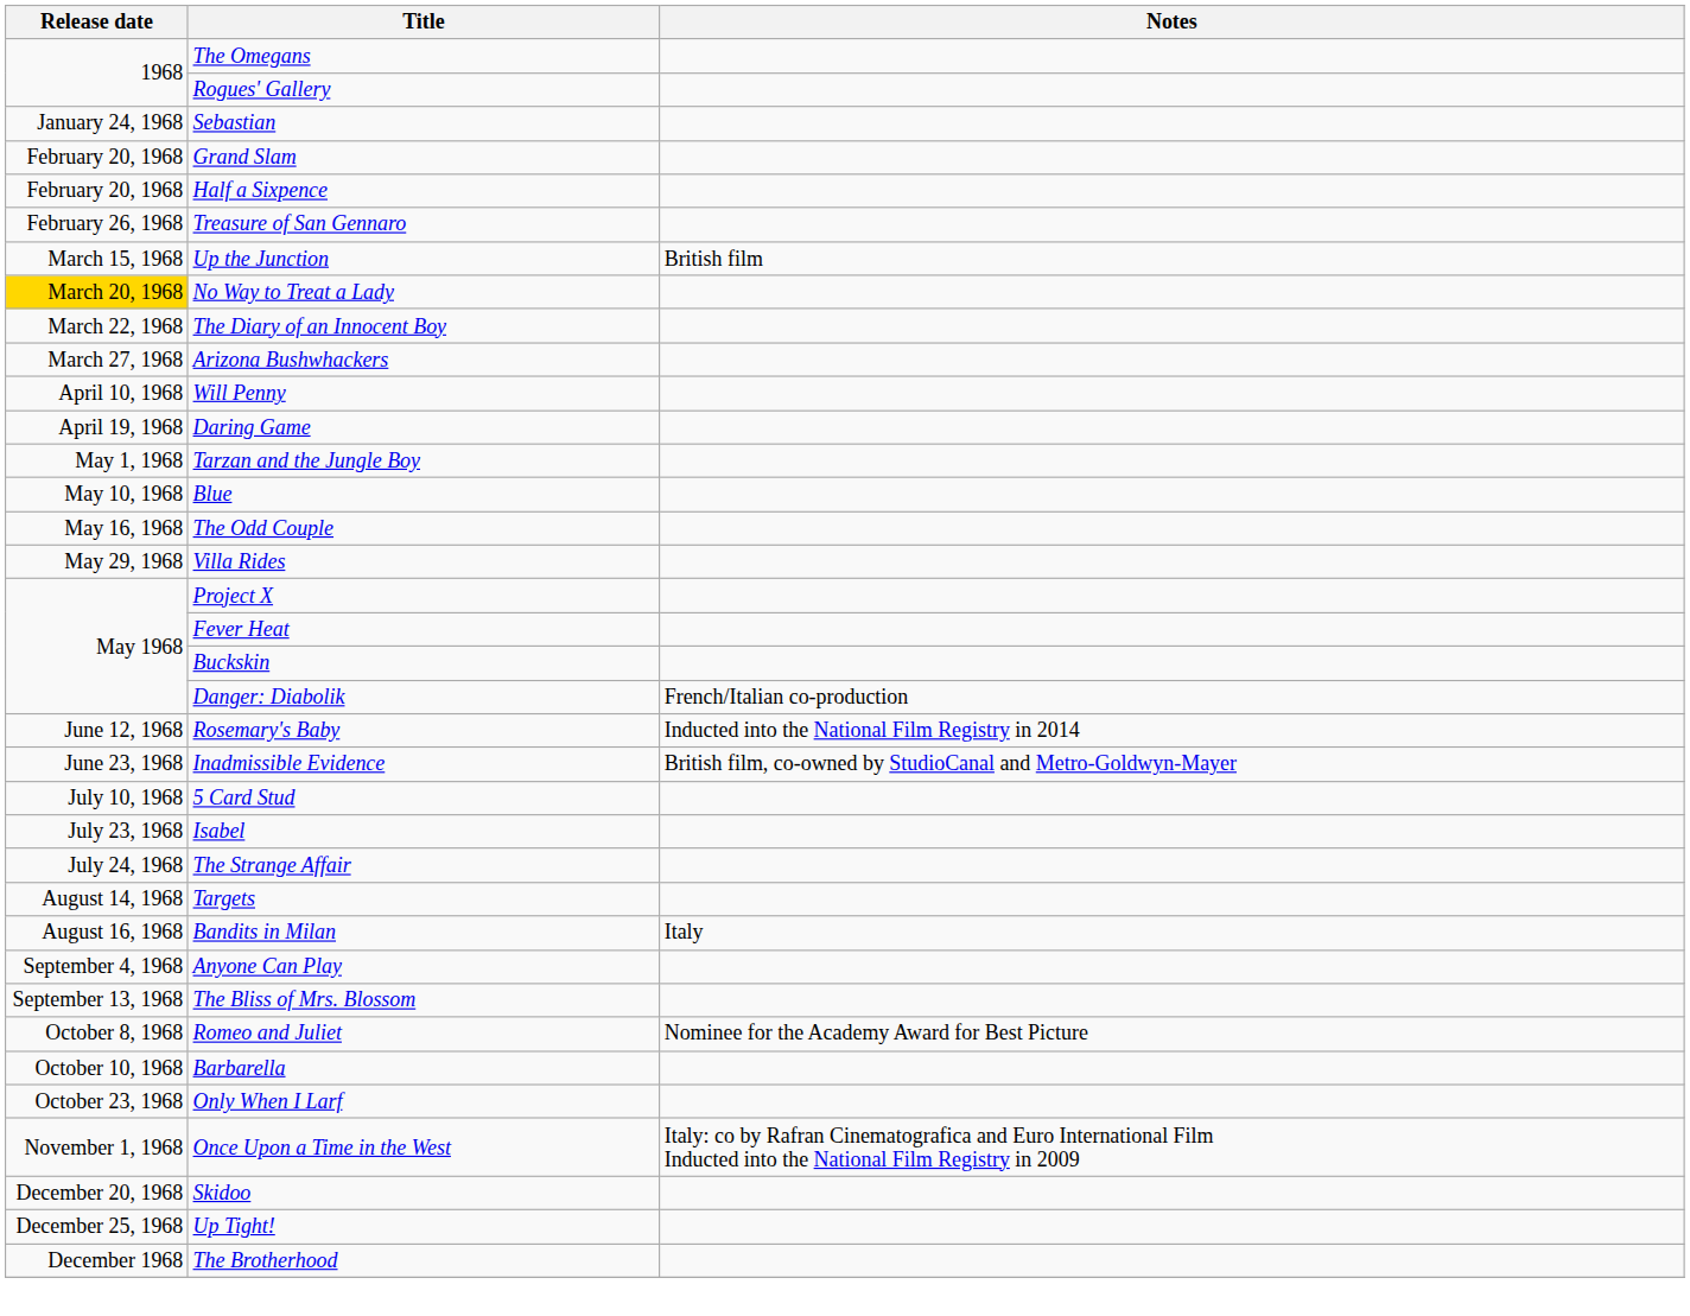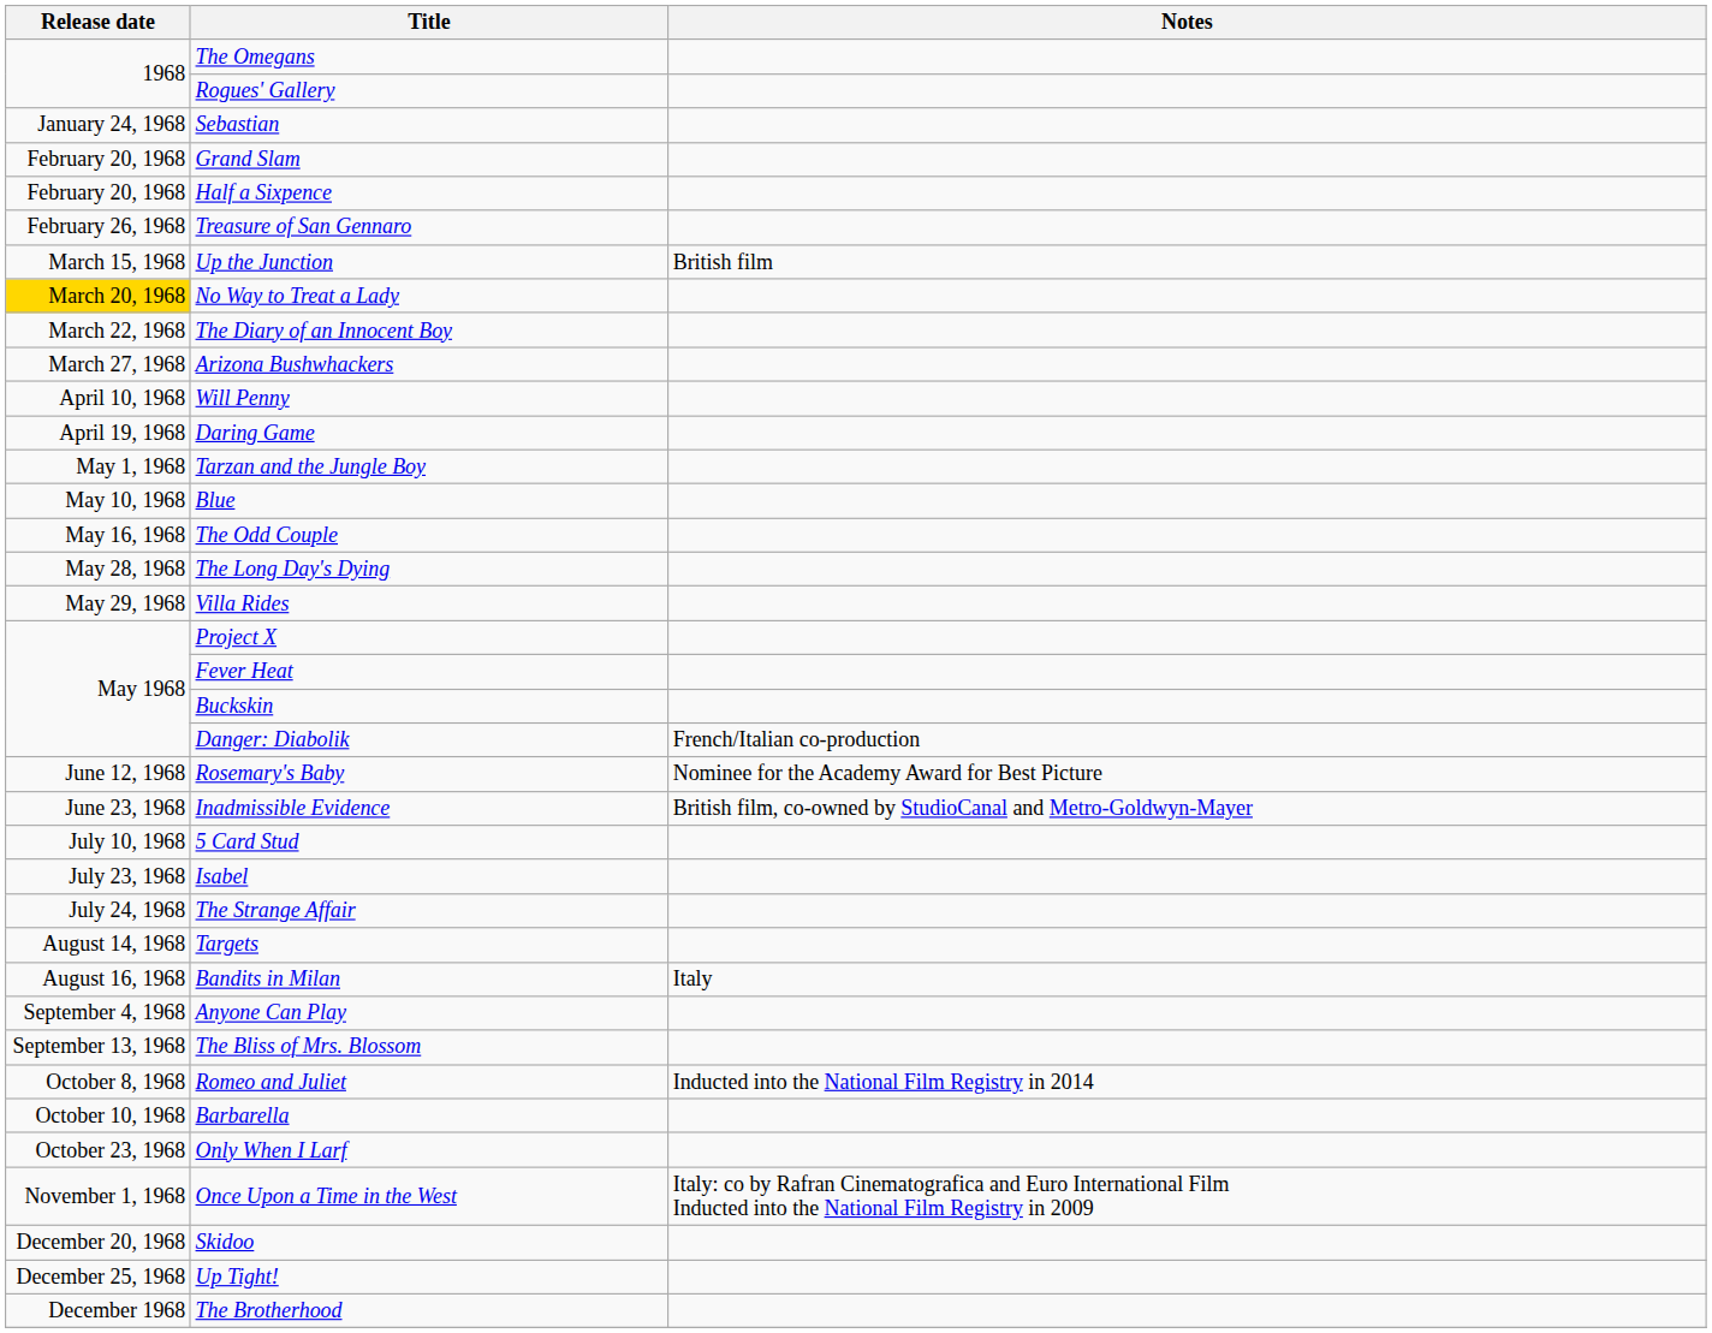 <table class="wikitable sortable" style="width:100%;">
 <tr>
 <th scope="col" style="width:130px;">Release date</th>
 <th>Title</th>
 <th>Notes</th>
 </tr>
 <tr>
 <td style="text-align:right;" rowspan="2">1968</td>
 <td><em><a href='#'>The Omegans</a></em></td>
 <td></td>
 </tr>
 <tr>
 <td><em><a href='#'>Rogues' Gallery</a></em></td>
 <td></td>
 </tr>
 <tr>
 <td style="text-align:right;">January 24, 1968</td>
 <td><em><a href='#'>Sebastian</a></em></td>
 <td></td>
 </tr>
 <tr>
 <td style="text-align:right;">February 20, 1968</td>
 <td><em><a href='#'>Grand Slam</a></em></td>
 <td></td>
 </tr>
 <tr>
 <td style="text-align:right;">February 20, 1968</td>
 <td><em><a href='#'>Half a Sixpence</a></em></td>
 <td></td>
 </tr>
 <tr>
 <td style="text-align:right;">February 26, 1968</td>
 <td><em><a href='#'>Treasure of San Gennaro</a></em></td>
 <td></td>
 </tr>
 <tr>
 <td style="text-align:right;">March 15, 1968</td>
 <td><em><a href='#'>Up the Junction</a></em></td>
 <td>British film</td>
 </tr>
 <tr>
 <td style="background: gold; text-align:right;">March 20, 1968</td>
 <td><em><a href='#'>No Way to Treat a Lady</a></em></td>
 <td></td>
 </tr>
 <tr>
 <td style="text-align:right;">March 22, 1968</td>
 <td><em><a href='#'>The Diary of an Innocent Boy</a></em></td>
 <td></td>
 </tr>
 <tr>
 <td style="text-align:right;">March 27, 1968</td>
 <td><em><a href='#'>Arizona Bushwhackers</a></em></td>
 <td></td>
 </tr>
 <tr>
 <td style="text-align:right;">April 10, 1968</td>
 <td><em><a href='#'>Will Penny</a></em></td>
 <td></td>
 </tr>
 <tr>
 <td style="text-align:right;">April 19, 1968</td>
 <td><em><a href='#'>Daring Game</a></em></td>
 <td></td>
 </tr>
 <tr>
 <td style="text-align:right;">May 1, 1968</td>
 <td><em><a href='#'>Tarzan and the Jungle Boy</a></em></td>
 <td></td>
 </tr>
 <tr>
 <td style="text-align:right;">May 10, 1968</td>
 <td><em><a href='#'>Blue</a></em></td>
 <td></td>
 </tr>
 <tr>
 <td style="text-align:right;">May 16, 1968</td>
 <td><em><a href='#'>The Odd Couple</a></em></td>
 <td></td>
 </tr>
 <tr>
+<td style="text-align:right;">May 28, 1968</td>
+<td><em><a href='#'>The Long Day's Dying</a></em></td>
+<td></td>
+</tr>
+<tr>
 <td style="text-align:right;">May 29, 1968</td>
 <td><em><a href='#'>Villa Rides</a></em></td>
 <td></td>
 </tr>
 <tr>
 <td style="text-align:right;" rowspan="4">May 1968</td>
 <td><em><a href='#'>Project X</a></em></td>
 <td></td>
 </tr>
 <tr>
 <td><em><a href='#'>Fever Heat</a></em></td>
 <td></td>
 </tr>
 <tr>
 <td><em><a href='#'>Buckskin</a></em></td>
 <td></td>
 </tr>
 <tr>
 <td><em><a href='#'>Danger: Diabolik</a></em></td>
 <td>French/Italian co-production</td>
 </tr>
 <tr>
 <td style="text-align:right;">June 12, 1968</td>
 <td><em><a href='#'>Rosemary's Baby</a></em></td>
-<td>Inducted into the <a href='#'>National Film Registry</a> in 2014</td>
+<td>Nominee for the Academy Award for Best Picture</td>
 </tr>
 <tr>
 <td style="text-align:right;">June 23, 1968</td>
 <td><em><a href='#'>Inadmissible Evidence</a></em></td>
 <td>British film, co-owned by <a href='#'>StudioCanal</a> and <a href='#'>Metro-Goldwyn-Mayer</a></td>
 </tr>
 <tr>
 <td style="text-align:right;">July 10, 1968</td>
 <td><em><a href='#'>5 Card Stud</a></em></td>
 <td></td>
 </tr>
 <tr>
 <td style="text-align:right;">July 23, 1968</td>
 <td><em><a href='#'>Isabel</a></em></td>
 <td></td>
 </tr>
 <tr>
 <td style="text-align:right;">July 24, 1968</td>
 <td><em><a href='#'>The Strange Affair</a></em></td>
 <td></td>
 </tr>
 <tr>
 <td style="text-align:right;">August 14, 1968</td>
 <td><em><a href='#'>Targets</a></em></td>
 <td></td>
 </tr>
 <tr>
 <td style="text-align:right;">August 16, 1968</td>
 <td><em><a href='#'>Bandits in Milan</a></em></td>
 <td>Italy</td>
 </tr>
 <tr>
 <td style="text-align:right;">September 4, 1968</td>
 <td><em><a href='#'>Anyone Can Play</a></em></td>
 <td></td>
 </tr>
 <tr>
 <td style="text-align:right;">September 13, 1968</td>
 <td><em><a href='#'>The Bliss of Mrs. Blossom</a></em></td>
 <td></td>
 </tr>
 <tr>
 <td style="text-align:right;">October 8, 1968</td>
 <td><em><a href='#'>Romeo and Juliet</a></em></td>
-<td>Nominee for the Academy Award for Best Picture</td>
+<td>Inducted into the <a href='#'>National Film Registry</a> in 2014</td>
 </tr>
 <tr>
 <td style="text-align:right;">October 10, 1968</td>
 <td><em><a href='#'>Barbarella</a></em></td>
 <td></td>
 </tr>
 <tr>
 <td style="text-align:right;">October 23, 1968</td>
 <td><em><a href='#'>Only When I Larf</a></em></td>
 <td></td>
 </tr>
 <tr>
 <td style="text-align:right;">November 1, 1968</td>
 <td><em><a href='#'>Once Upon a Time in the West</a></em></td>
 <td>Italy: co by Rafran Cinematografica and Euro International Film<br>Inducted into the <a href='#'>National Film Registry</a> in 2009</td>
 </tr>
 <tr>
 <td style="text-align:right;">December 20, 1968</td>
 <td><em><a href='#'>Skidoo</a></em></td>
 <td></td>
 </tr>
 <tr>
 <td style="text-align:right;">December 25, 1968</td>
 <td><em><a href='#'>Up Tight!</a></em></td>
 <td></td>
 </tr>
 <tr>
 <td style="text-align:right;">December 1968</td>
 <td><em><a href='#'>The Brotherhood</a></em></td>
 <td></td>
 </tr>
 <tr>
 </tr>
 </table>
